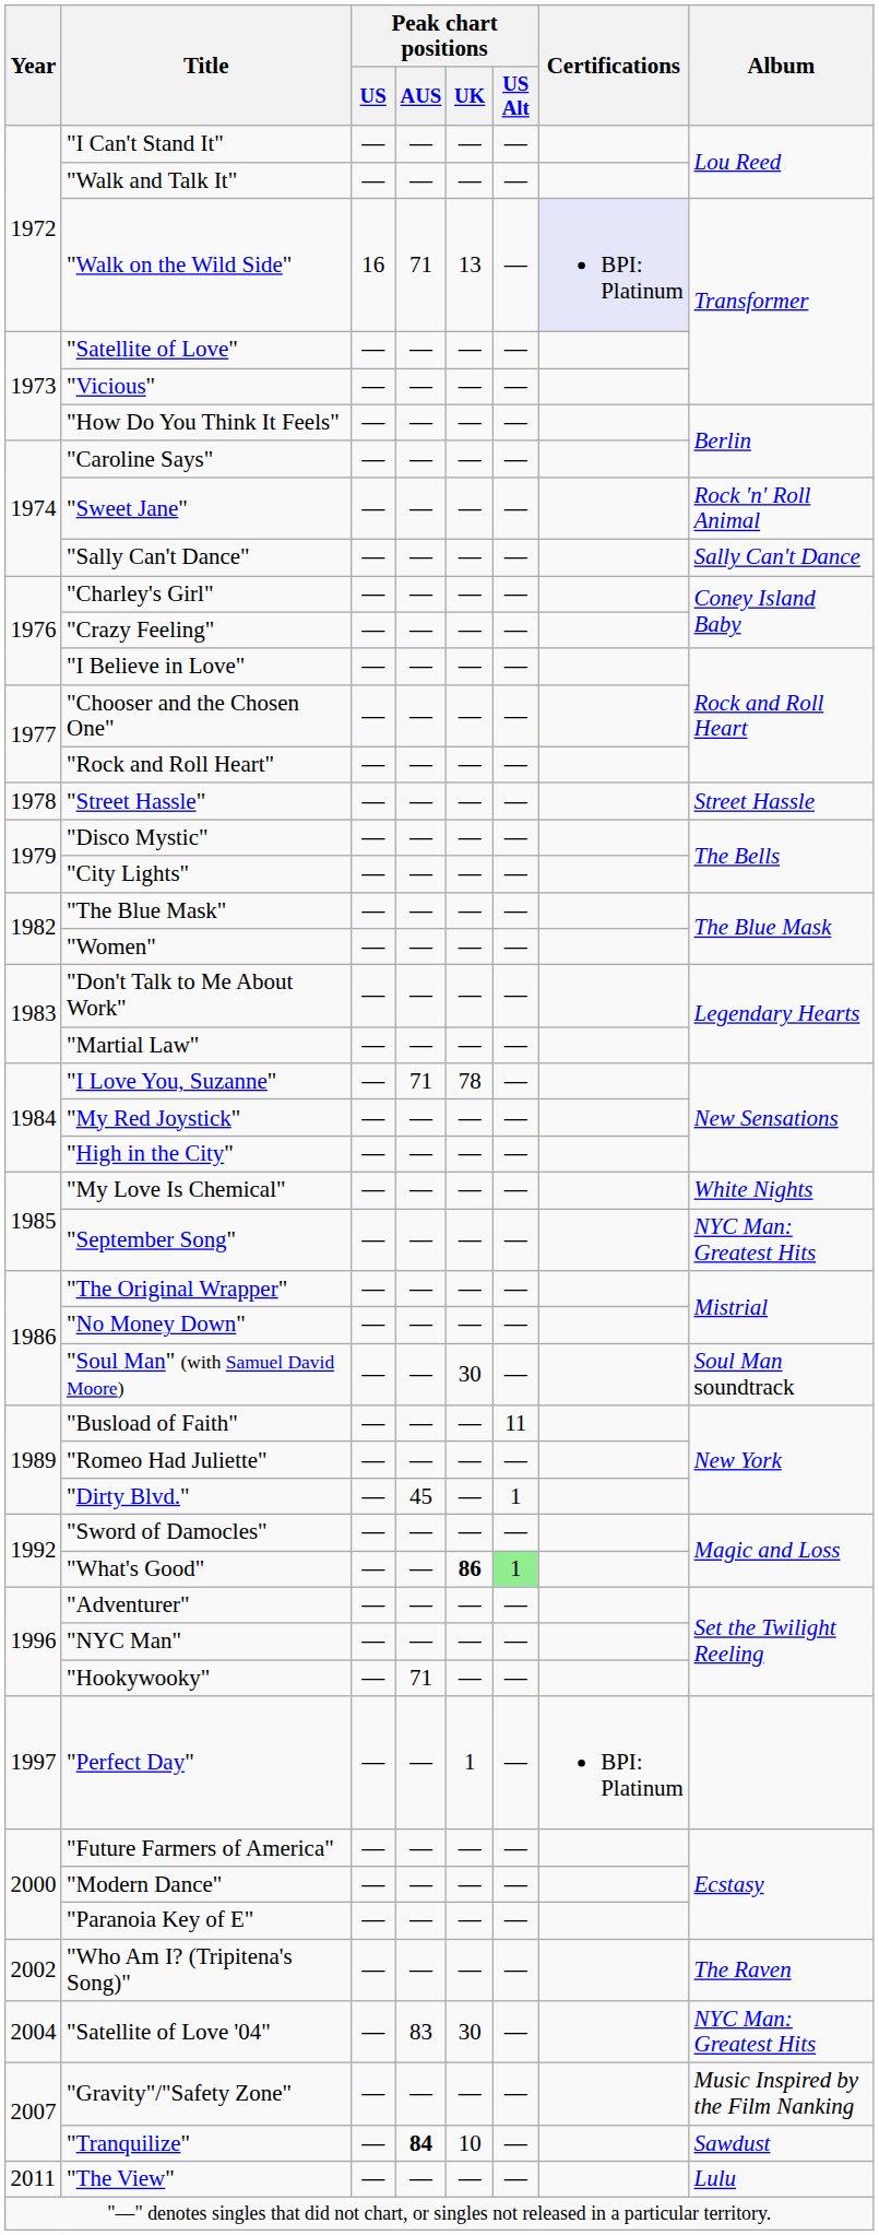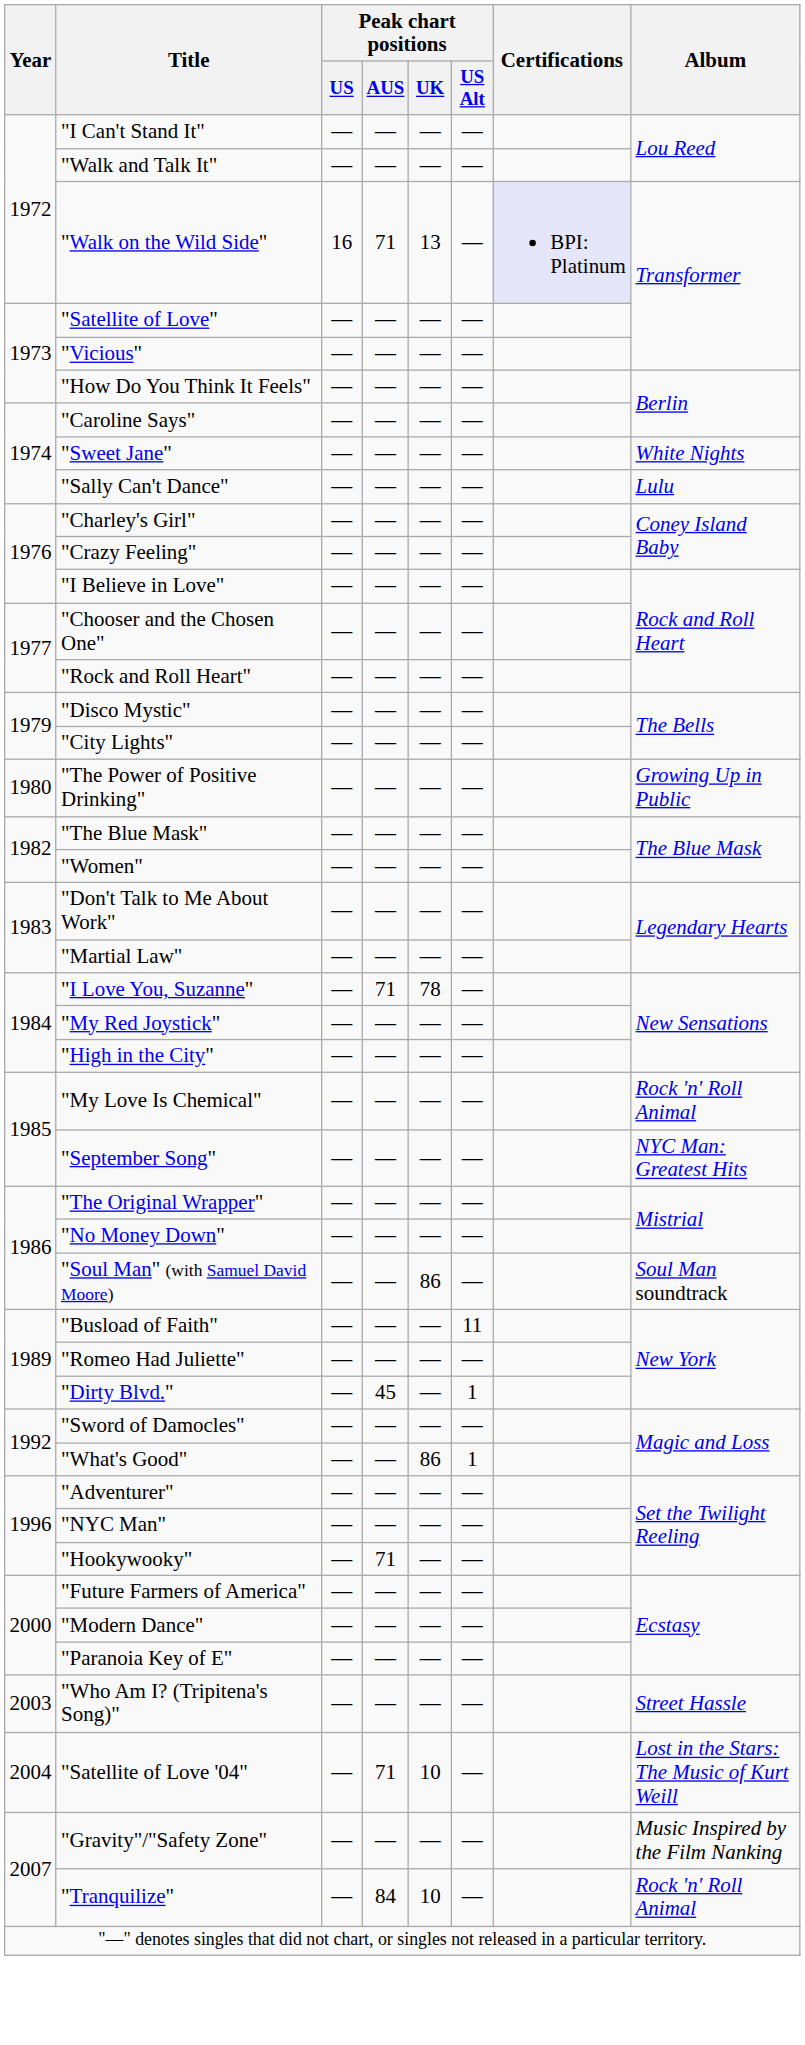 <table class="wikitable">
 <tr>
 <th rowspan="2">Year</th>
 <th rowspan="2" width="250">Title</th>
 <th colspan="4">Peak chart positions</th>
 <th rowspan="2">Certifications</th>
 <th rowspan="2" width="150">Album</th>
 </tr>
 <tr>
 <th style="width:2em;font-size:90%;"><a href='#'>US</a><br></th>
 <th style="width:2em;font-size:90%;"><a href='#'>AUS</a><br></th>
 <th style="width:2em;font-size:90%;"><a href='#'>UK</a><br></th>
 <th scope="col" style="width:2em;font-size:90%;"><a href='#'>US<br>Alt</a><br></th>
 </tr>
 <tr>
 <td rowspan="3">1972</td>
 <td>"I Can't Stand It"</td>
 <td align="center">—</td>
 <td align="center">—</td>
 <td align="center">—</td>
 <td align="center">—</td>
 <td></td>
 <td align="left" rowspan="2"><em><a href='#'>Lou Reed</a></em></td>
 </tr>
 <tr>
 <td>"Walk and Talk It"</td>
 <td align="center">—</td>
 <td align="center">—</td>
 <td align="center">—</td>
 <td align="center">—</td>
 <td></td>
 </tr>
 <tr>
 <td>"<a href='#'>Walk on the Wild Side</a>"</td>
 <td align="center">16</td>
 <td align="center">71</td>
 <td align="center">13</td>
 <td align="center">—</td>
 <td style="background: lavender;"><br><ul><li>BPI: Platinum</li></ul></td>
 <td align="left" rowspan="3"><em><a href='#'>Transformer</a></em></td>
 </tr>
 <tr>
 <td rowspan="3">1973</td>
 <td>"<a href='#'>Satellite of Love</a>"</td>
 <td align="center">—</td>
 <td align="center">—</td>
 <td align="center">—</td>
 <td align="center">—</td>
 <td></td>
 </tr>
 <tr>
 <td>"<a href='#'>Vicious</a>"</td>
 <td align="center">—</td>
 <td align="center">—</td>
 <td align="center">—</td>
 <td align="center">—</td>
 <td></td>
 </tr>
 <tr>
 <td>"How Do You Think It Feels"</td>
 <td align="center">—</td>
 <td align="center">—</td>
 <td align="center">—</td>
 <td align="center">—</td>
 <td></td>
 <td align="left" rowspan="2"><em><a href='#'>Berlin</a></em></td>
 </tr>
 <tr>
 <td rowspan="3">1974</td>
 <td>"Caroline Says"</td>
 <td align="center">—</td>
 <td align="center">—</td>
 <td align="center">—</td>
 <td align="center">—</td>
 <td></td>
 </tr>
 <tr>
 <td>"<a href='#'>Sweet Jane</a>"</td>
 <td align="center">—</td>
 <td align="center">—</td>
 <td align="center">—</td>
 <td align="center">—</td>
 <td></td>
-<td align="left"><em><a href='#'>Rock 'n' Roll Animal</a></em></td>
+<td align="left"><em><a href='#'>White Nights</a></em></td>
 </tr>
 <tr>
 <td>"Sally Can't Dance"</td>
 <td align="center">—</td>
 <td align="center">—</td>
 <td align="center">—</td>
 <td align="center">—</td>
 <td></td>
-<td align="left"><em><a href='#'>Sally Can't Dance</a></em></td>
+<td align="left"><em><a href='#'>Lulu</a></em></td>
 </tr>
 <tr>
 <td rowspan="3">1976</td>
 <td>"Charley's Girl"</td>
 <td align="center">—</td>
 <td align="center">—</td>
 <td align="center">—</td>
 <td align="center">—</td>
 <td></td>
 <td align="left" rowspan="2"><em><a href='#'>Coney Island Baby</a></em></td>
 </tr>
 <tr>
 <td>"Crazy Feeling"</td>
 <td align="center">—</td>
 <td align="center">—</td>
 <td align="center">—</td>
 <td align="center">—</td>
 <td></td>
 </tr>
 <tr>
 <td>"I Believe in Love"</td>
 <td align="center">—</td>
 <td align="center">—</td>
 <td align="center">—</td>
 <td align="center">—</td>
 <td></td>
 <td align="left" rowspan="3"><em><a href='#'>Rock and Roll Heart</a></em></td>
 </tr>
 <tr>
 <td rowspan="2">1977</td>
 <td>"Chooser and the Chosen One"</td>
 <td align="center">—</td>
 <td align="center">—</td>
 <td align="center">—</td>
 <td align="center">—</td>
 <td></td>
 </tr>
 <tr>
 <td>"Rock and Roll Heart"</td>
 <td align="center">—</td>
 <td align="center">—</td>
 <td align="center">—</td>
 <td align="center">—</td>
 <td></td>
 </tr>
 <tr>
-<td>1978</td>
-<td>"<a href='#'>Street Hassle</a>"</td>
-<td align="center">—</td>
-<td align="center">—</td>
-<td align="center">—</td>
-<td align="center">—</td>
-<td></td>
-<td align="left"><em><a href='#'>Street Hassle</a></em></td>
-</tr>
-<tr>
 <td rowspan="2">1979</td>
 <td>"Disco Mystic"</td>
 <td align="center">—</td>
 <td align="center">—</td>
 <td align="center">—</td>
 <td align="center">—</td>
 <td></td>
 <td align="left" rowspan="2"><em><a href='#'>The Bells</a></em></td>
 </tr>
 <tr>
 <td>"City Lights"</td>
 <td align="center">—</td>
 <td align="center">—</td>
 <td align="center">—</td>
 <td align="center">—</td>
 <td></td>
+</tr>
+<tr>
+<td>1980</td>
+<td>"The Power of Positive Drinking"</td>
+<td align="center">—</td>
+<td align="center">—</td>
+<td align="center">—</td>
+<td align="center">—</td>
+<td></td>
+<td align="left"><em><a href='#'>Growing Up in Public</a></em></td>
 </tr>
 <tr>
 <td rowspan="2">1982</td>
 <td>"The Blue Mask"</td>
 <td align="center">—</td>
 <td align="center">—</td>
 <td align="center">—</td>
 <td align="center">—</td>
 <td></td>
 <td align="left" rowspan="2"><em><a href='#'>The Blue Mask</a></em></td>
 </tr>
 <tr>
 <td>"Women"</td>
 <td align="center">—</td>
 <td align="center">—</td>
 <td align="center">—</td>
 <td align="center">—</td>
 <td></td>
 </tr>
 <tr>
 <td rowspan="2">1983</td>
 <td>"Don't Talk to Me About Work"</td>
 <td align="center">—</td>
 <td align="center">—</td>
 <td align="center">—</td>
 <td align="center">—</td>
 <td></td>
 <td align="left" rowspan="2"><em><a href='#'>Legendary Hearts</a></em></td>
 </tr>
 <tr>
 <td>"Martial Law"</td>
 <td align="center">—</td>
 <td align="center">—</td>
 <td align="center">—</td>
 <td align="center">—</td>
 <td></td>
 </tr>
 <tr>
 <td rowspan="3">1984</td>
 <td>"<a href='#'>I Love You, Suzanne</a>"</td>
 <td align="center">—</td>
 <td align="center">71</td>
 <td align="center">78</td>
 <td align="center">—</td>
 <td></td>
 <td align="left" rowspan="3"><em><a href='#'>New Sensations</a></em></td>
 </tr>
 <tr>
 <td>"<a href='#'>My Red Joystick</a>"</td>
 <td align="center">—</td>
 <td align="center">—</td>
 <td align="center">—</td>
 <td align="center">—</td>
 <td></td>
 </tr>
 <tr>
 <td>"<a href='#'>High in the City</a>"</td>
 <td align="center">—</td>
 <td align="center">—</td>
 <td align="center">—</td>
 <td align="center">—</td>
 <td></td>
 </tr>
 <tr>
 <td rowspan="2">1985</td>
 <td>"My Love Is Chemical"</td>
 <td align="center">—</td>
 <td align="center">—</td>
 <td align="center">—</td>
 <td align="center">—</td>
 <td></td>
-<td align="left"><em><a href='#'>White Nights</a></em></td>
+<td align="left"><em><a href='#'>Rock 'n' Roll Animal</a></em></td>
 </tr>
 <tr>
 <td>"<a href='#'>September Song</a>"</td>
 <td align="center">—</td>
 <td align="center">—</td>
 <td align="center">—</td>
 <td align="center">—</td>
 <td></td>
 <td align="left"><em><a href='#'>NYC Man: Greatest Hits</a></em></td>
 </tr>
 <tr>
 <td rowspan="3">1986</td>
 <td>"<a href='#'>The Original Wrapper</a>"</td>
 <td align="center">—</td>
 <td align="center">—</td>
 <td align="center">—</td>
 <td align="center">—</td>
 <td></td>
 <td align="left" rowspan="2"><em><a href='#'>Mistrial</a></em></td>
 </tr>
 <tr>
 <td>"<a href='#'>No Money Down</a>"</td>
 <td align="center">—</td>
 <td align="center">—</td>
 <td align="center">—</td>
 <td align="center">—</td>
 <td></td>
 </tr>
 <tr>
 <td>"<a href='#'>Soul Man</a>" <small>(with <a href='#'>Samuel David Moore</a>)</small></td>
 <td align="center">—</td>
 <td align="center">—</td>
-<td align="center">30</td>
+<td align="center">86</td>
 <td align="center">—</td>
 <td></td>
 <td align="left"><em><a href='#'>Soul Man</a></em> soundtrack</td>
 </tr>
 <tr>
 <td rowspan="3">1989</td>
 <td>"Busload of Faith"</td>
 <td align="center">—</td>
 <td align="center">—</td>
 <td align="center">—</td>
 <td align="center">11</td>
 <td></td>
 <td align="left" rowspan="3"><em><a href='#'>New York</a></em></td>
 </tr>
 <tr>
 <td>"Romeo Had Juliette"</td>
 <td align="center">—</td>
 <td align="center">—</td>
 <td align="center">—</td>
 <td align="center">—</td>
 <td></td>
 </tr>
 <tr>
 <td>"<a href='#'>Dirty Blvd.</a>"</td>
 <td align="center">—</td>
 <td align="center">45</td>
 <td align="center">—</td>
 <td align="center">1</td>
 <td></td>
 </tr>
 <tr>
 <td rowspan="2">1992</td>
 <td>"Sword of Damocles"</td>
 <td align="center">—</td>
 <td align="center">—</td>
 <td align="center">—</td>
 <td align="center">—</td>
 <td></td>
 <td align="left" rowspan="2"><em><a href='#'>Magic and Loss</a></em></td>
 </tr>
 <tr>
 <td>"What's Good"</td>
 <td align="center">—</td>
 <td align="center">—</td>
-<td align="center"><strong>86</strong></td>
-<td align="center" style="background: lightgreen;">1</td>
+<td align="center">86</td>
+<td align="center">1</td>
 <td></td>
 </tr>
 <tr>
 <td rowspan="3">1996</td>
 <td>"Adventurer"</td>
 <td align="center">—</td>
 <td align="center">—</td>
 <td align="center">—</td>
 <td align="center">—</td>
 <td></td>
 <td align="left" rowspan="3"><em><a href='#'>Set the Twilight Reeling</a></em></td>
 </tr>
 <tr>
 <td>"NYC Man"</td>
 <td align="center">—</td>
 <td align="center">—</td>
 <td align="center">—</td>
 <td align="center">—</td>
 <td></td>
 </tr>
 <tr>
 <td>"Hookywooky"</td>
 <td align="center">—</td>
 <td align="center">71</td>
 <td align="center">—</td>
 <td align="center">—</td>
 <td></td>
 </tr>
 <tr>
-<td>1997</td>
-<td>"<a href='#'>Perfect Day</a>" <br></td>
-<td align="center">—</td>
-<td align="center">—</td>
-<td align="center">1</td>
-<td align="center">—</td>
-<td><br><ul><li>BPI: Platinum</li></ul></td>
-<td></td>
-</tr>
-<tr>
 <td rowspan="3">2000</td>
 <td>"Future Farmers of America"</td>
 <td align="center">—</td>
 <td align="center">—</td>
 <td align="center">—</td>
 <td align="center">—</td>
 <td></td>
 <td align="left" rowspan="3"><em><a href='#'>Ecstasy</a></em></td>
 </tr>
 <tr>
 <td>"Modern Dance"</td>
 <td align="center">—</td>
 <td align="center">—</td>
 <td align="center">—</td>
 <td align="center">—</td>
 <td></td>
 </tr>
 <tr>
 <td>"Paranoia Key of E"</td>
 <td align="center">—</td>
 <td align="center">—</td>
 <td align="center">—</td>
 <td align="center">—</td>
 <td></td>
 </tr>
 <tr>
-<td>2002</td>
+<td>2003</td>
 <td>"Who Am I? (Tripitena's Song)"</td>
 <td align="center">—</td>
 <td align="center">—</td>
 <td align="center">—</td>
 <td align="center">—</td>
 <td></td>
-<td align="left"><em><a href='#'>The Raven</a></em></td>
+<td align="left"><em><a href='#'>Street Hassle</a></em></td>
 </tr>
 <tr>
 <td>2004</td>
 <td>"Satellite of Love '04"</td>
 <td align="center">—</td>
-<td align="center">83</td>
-<td align="center">30</td>
+<td align="center">71</td>
+<td align="center">10</td>
 <td align="center">—</td>
 <td></td>
-<td align="left"><em><a href='#'>NYC Man: Greatest Hits</a></em></td>
+<td align="left"><em><a href='#'>Lost in the Stars: The Music of Kurt Weill</a></em></td>
 </tr>
 <tr>
 <td rowspan="2">2007</td>
 <td>"Gravity"/"Safety Zone"</td>
 <td align="center">—</td>
 <td align="center">—</td>
 <td align="center">—</td>
 <td align="center">—</td>
 <td></td>
 <td align="left"><em>Music Inspired by the Film Nanking</em></td>
 </tr>
 <tr>
 <td>"<a href='#'>Tranquilize</a>" <br></td>
 <td align="center">—</td>
-<td align="center"><strong>84</strong></td>
+<td align="center">84</td>
 <td align="center">10</td>
 <td align="center">—</td>
 <td></td>
-<td align="left"><em><a href='#'>Sawdust</a></em></td>
-</tr>
-<tr>
-<td>2011</td>
-<td>"<a href='#'>The View</a>" <br></td>
-<td align="center">—</td>
-<td align="center">—</td>
-<td align="center">—</td>
-<td align="center">—</td>
-<td></td>
-<td align="left"><em><a href='#'>Lulu</a></em></td>
+<td align="left"><em><a href='#'>Rock 'n' Roll Animal</a></em></td>
 </tr>
 <tr>
 <td colspan="8" align="center" style="font-size: 85%">"—" denotes singles that did not chart, or singles not released in a particular territory.</td>
 </tr>
 </table>
